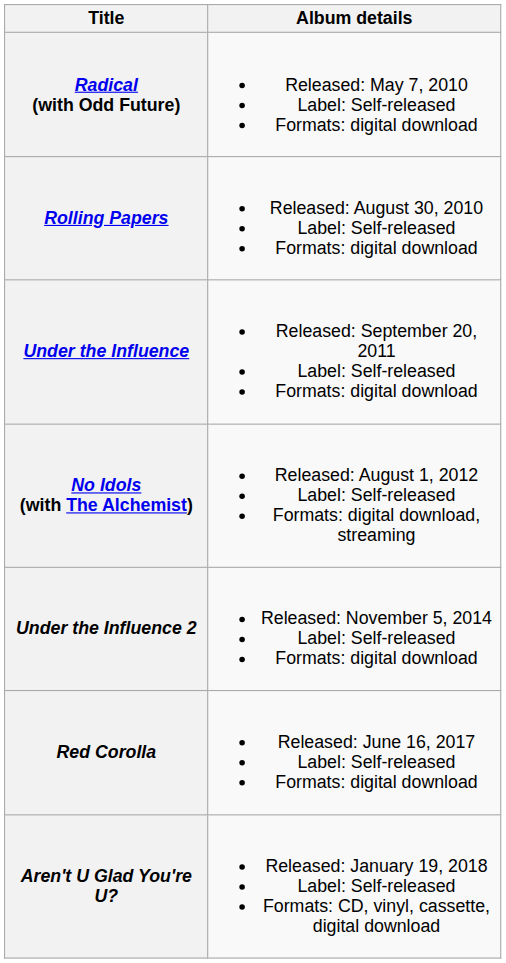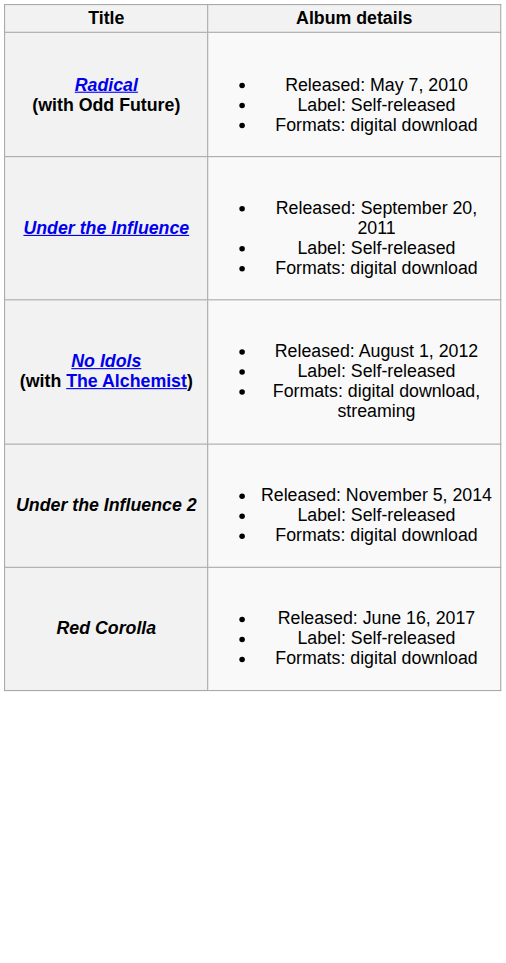 <table class="wikitable plainrowheaders" style="text-align:center;">
 <tr>
 <th scope="col" style="width:11em;">Title</th>
 <th scope="col" style="width:16em;">Album details</th>
 </tr>
 <tr>
 <th scope="row"><em><a href='#'>Radical</a></em><br><span>(with Odd Future)</span></th>
 <td><br><ul><li>Released: May 7, 2010</li><li>Label: Self-released</li><li>Formats: digital download</li></ul></td>
-</tr>
-<tr>
-<th scope="row"><em><a href='#'>Rolling Papers</a></em></th>
-<td><br><ul><li>Released: August 30, 2010</li><li>Label: Self-released</li><li>Formats: digital download</li></ul></td>
 </tr>
 <tr>
 <th scope="row"><em><a href='#'>Under the Influence</a></em></th>
 <td><br><ul><li>Released: September 20, 2011</li><li>Label: Self-released</li><li>Formats: digital download</li></ul></td>
 </tr>
 <tr>
 <th scope="row"><em><a href='#'>No Idols</a></em><br><span>(with <a href='#'>The Alchemist</a>)</span></th>
 <td><br><ul><li>Released: August 1, 2012</li><li>Label: Self-released</li><li>Formats: digital download, streaming</li></ul></td>
 </tr>
 <tr>
 <th scope="row"><em>Under the Influence 2</em></th>
 <td><br><ul><li>Released: November 5, 2014</li><li>Label: Self-released</li><li>Formats: digital download</li></ul></td>
 </tr>
 <tr>
 <th scope="row"><em>Red Corolla</em> </th>
 <td><br><ul><li>Released: June 16, 2017</li><li>Label: Self-released</li><li>Formats: digital download</li></ul></td>
 </tr>
-<tr>
-<th scope="row"><em>Aren't U Glad You're U?</em></th>
-<td><br><ul><li>Released: January 19, 2018</li><li>Label: Self-released</li><li>Formats: CD, vinyl, cassette, digital download</li></ul></td>
-</tr>
 </table>
